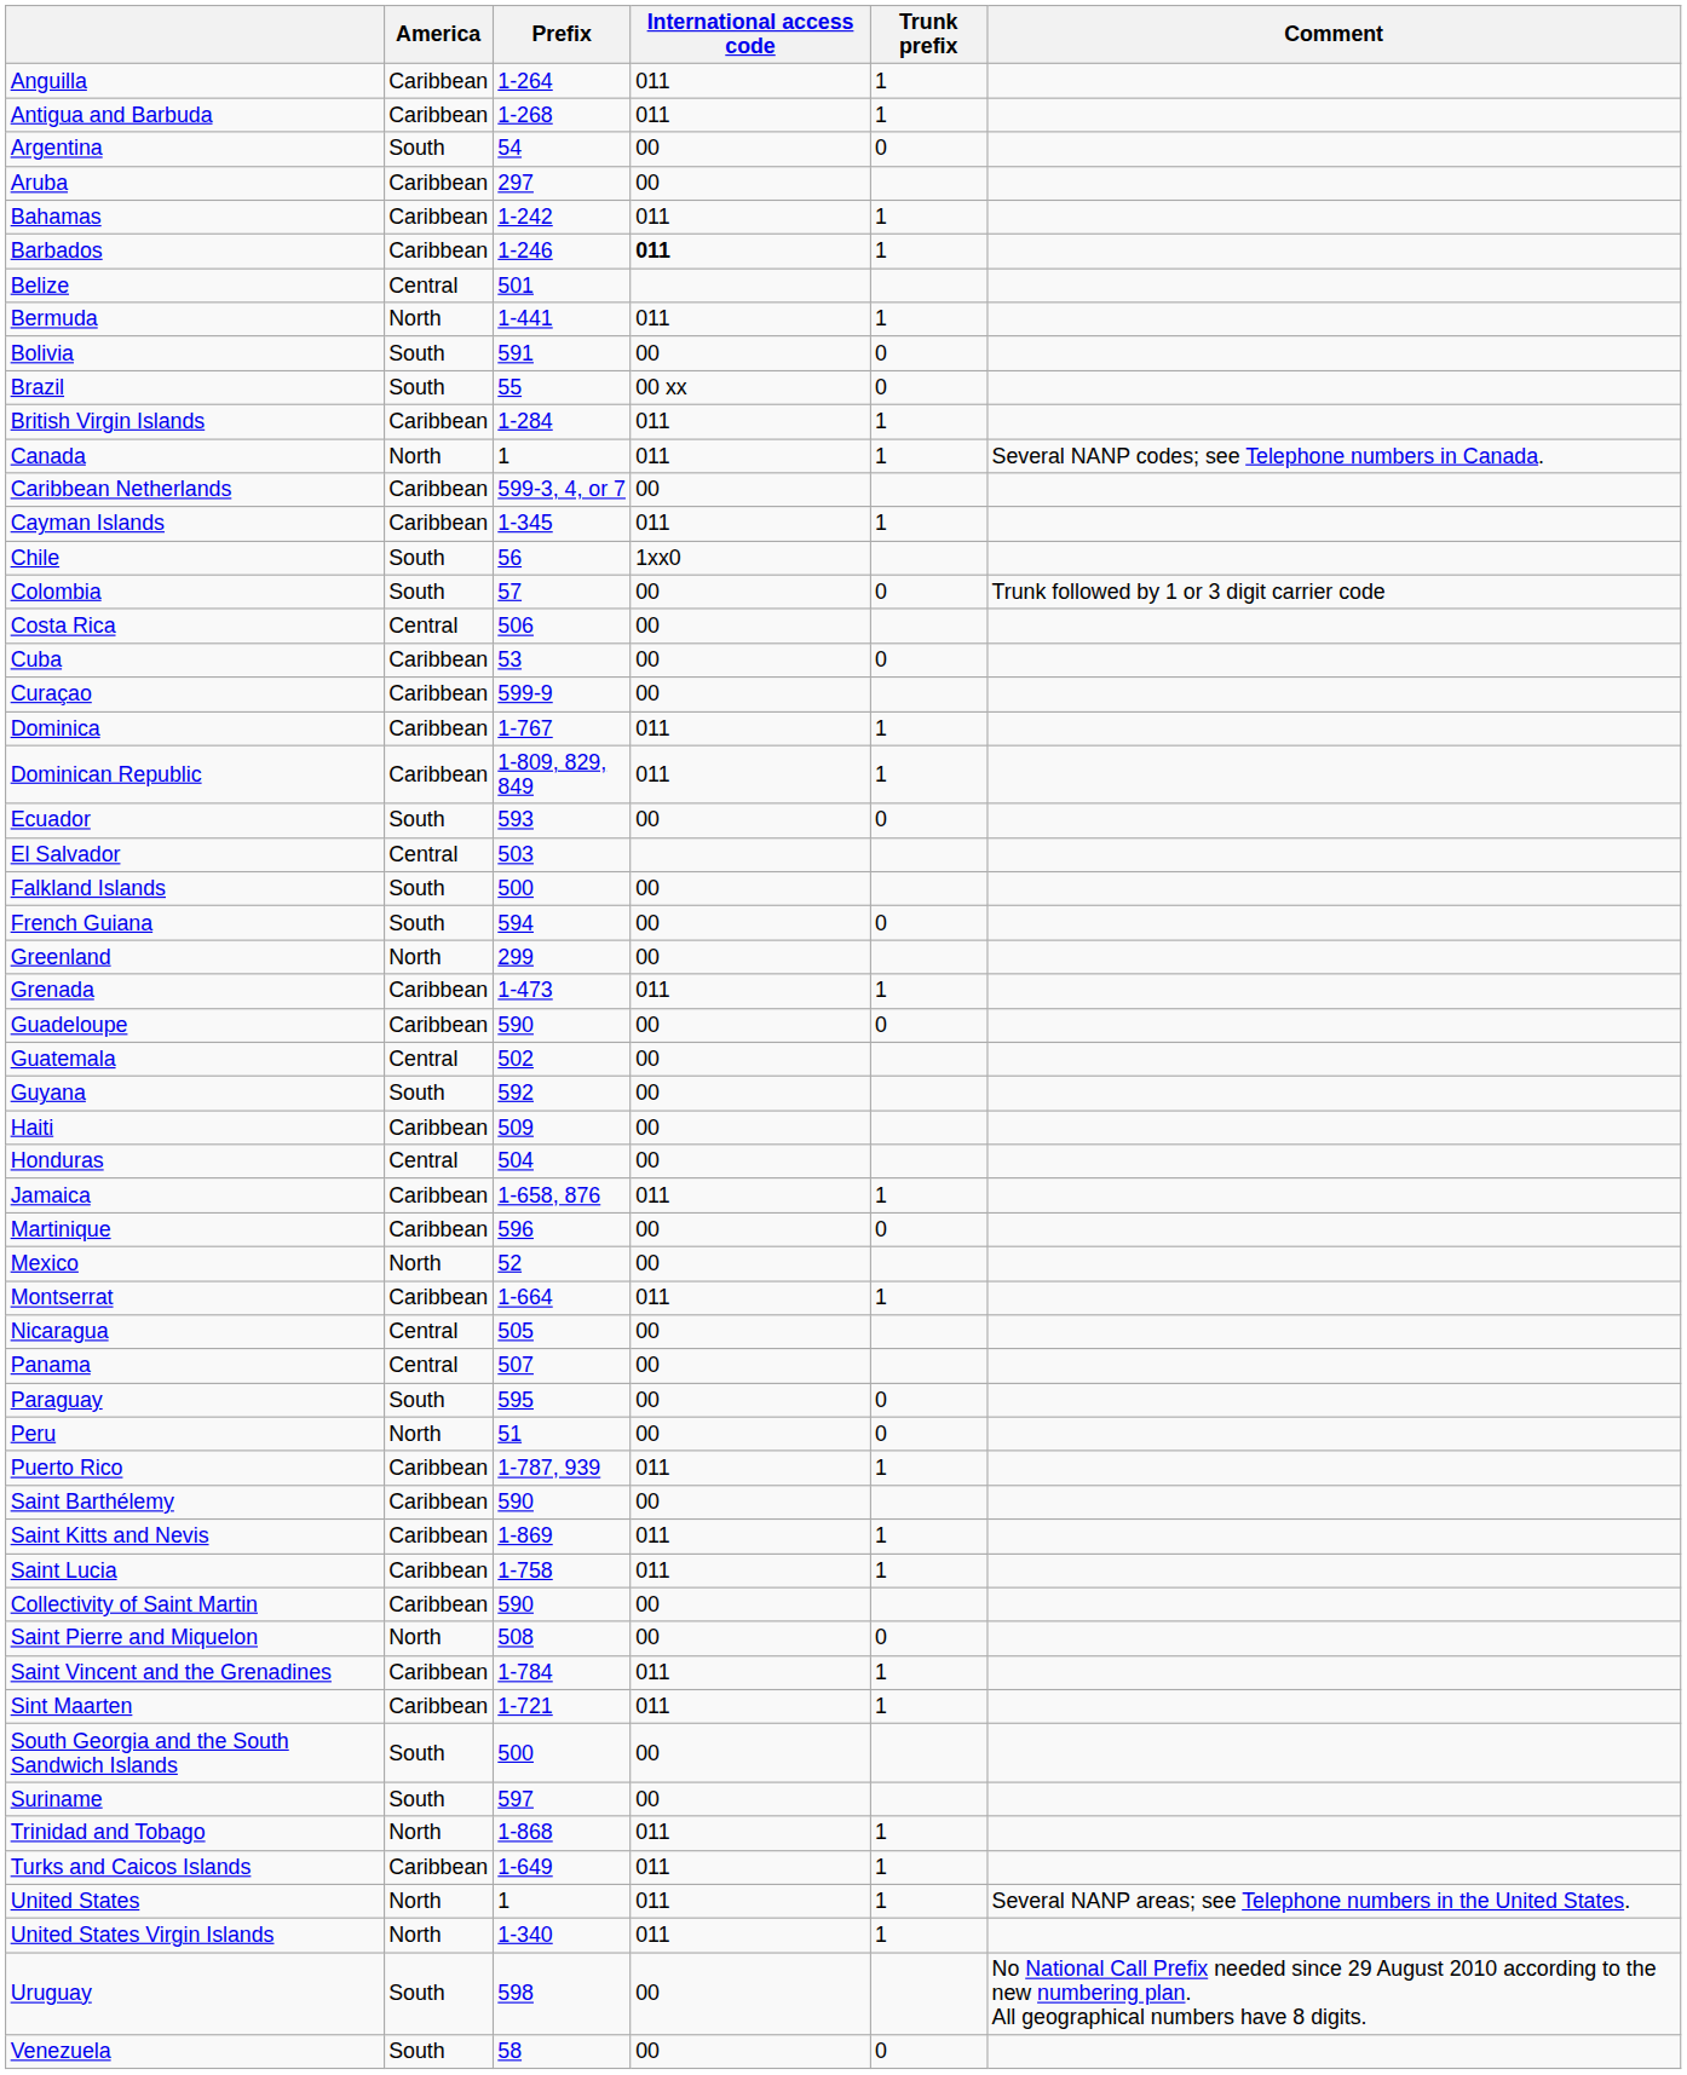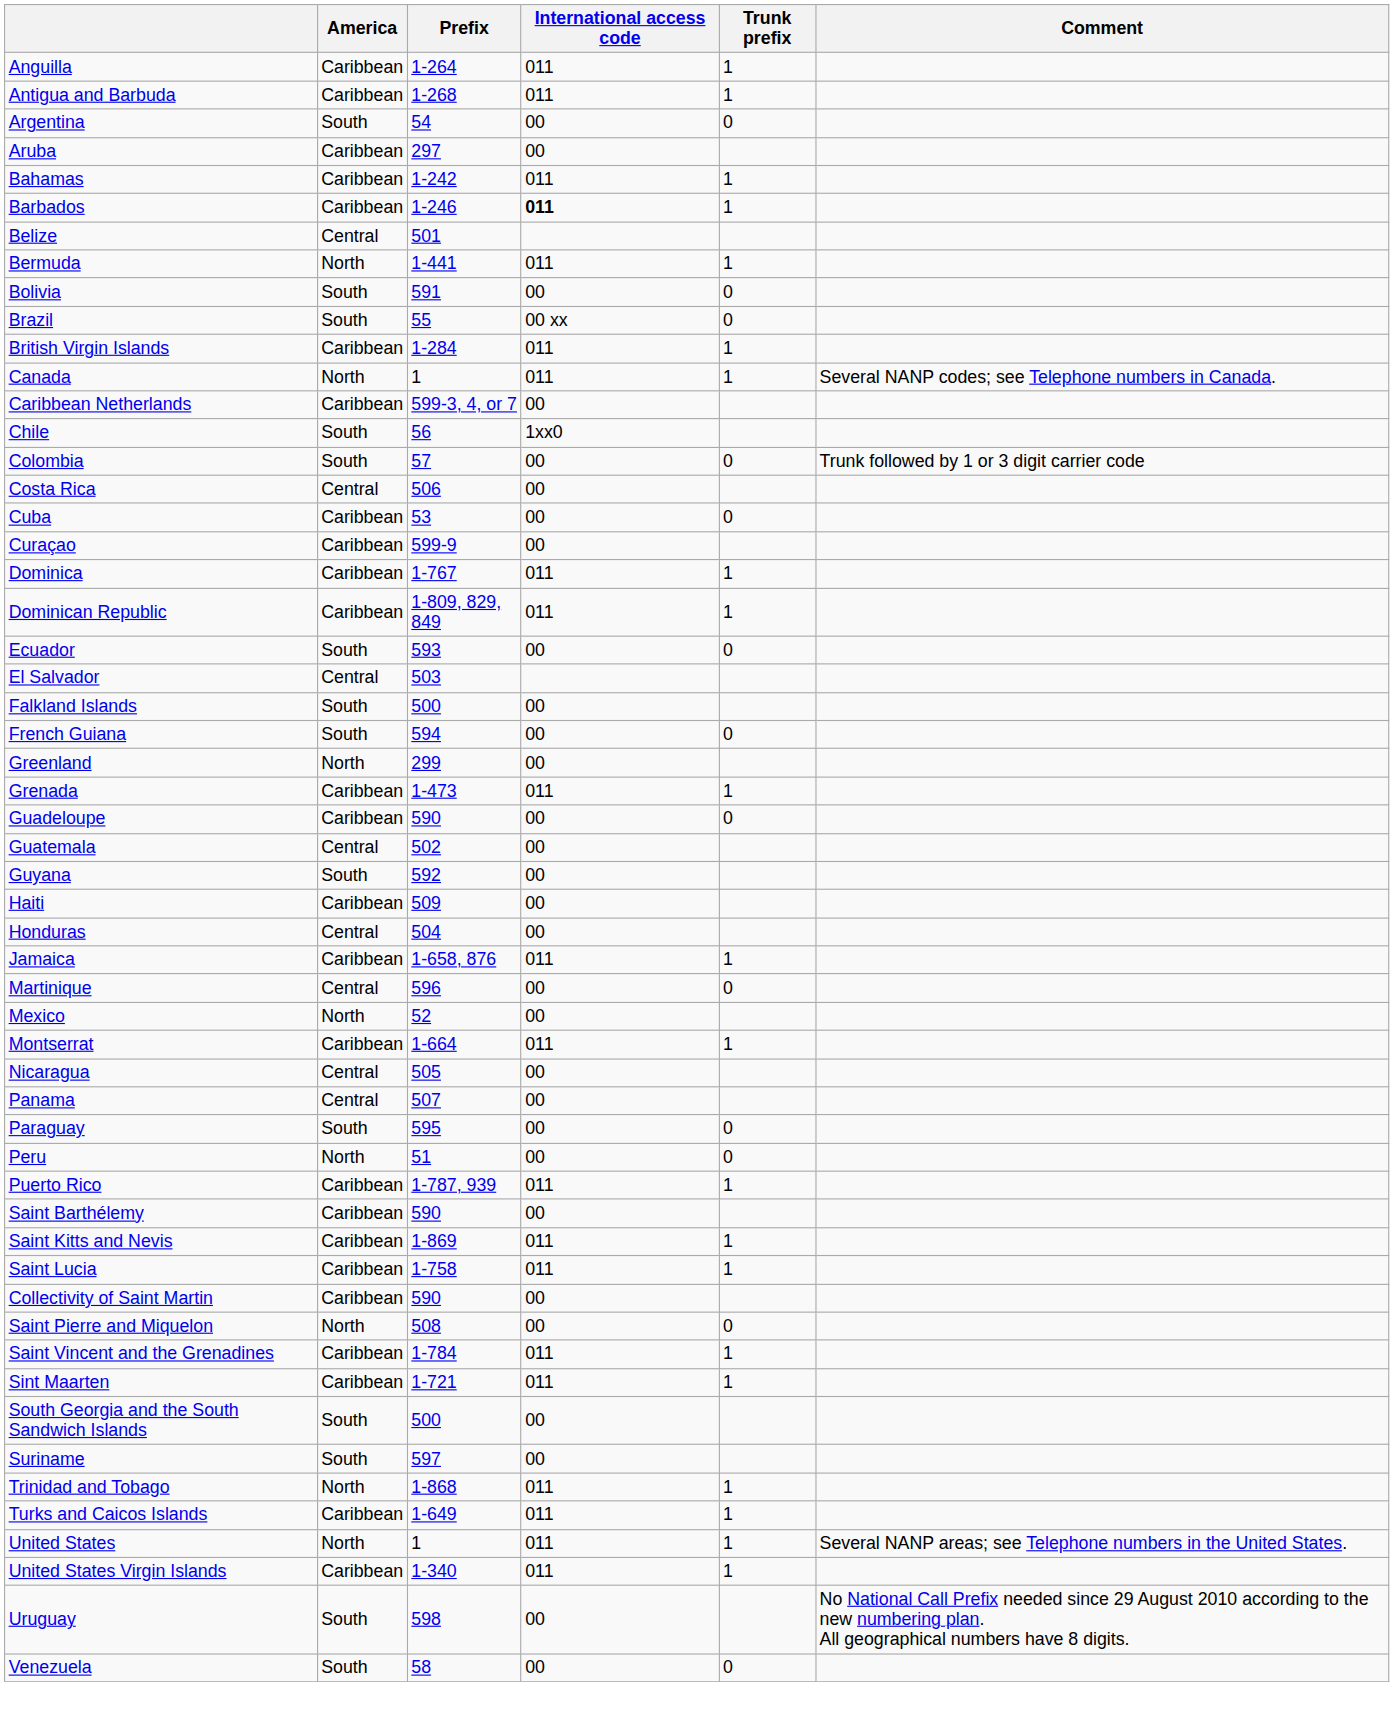 <table class="wikitable sortable">
 <tr>
 <th></th>
 <th>America</th>
 <th>Prefix</th>
 <th><a href='#'>International access code</a></th>
 <th>Trunk prefix</th>
 <th>Comment</th>
 </tr>
 <tr>
 <td><a href='#'>Anguilla</a></td>
 <td>Caribbean</td>
 <td><a href='#'>1-264</a></td>
 <td>011</td>
 <td>1</td>
 <td></td>
 </tr>
 <tr>
 <td><a href='#'>Antigua and Barbuda</a></td>
 <td>Caribbean</td>
 <td><a href='#'>1-268</a></td>
 <td>011</td>
 <td>1</td>
 <td></td>
 </tr>
 <tr>
 <td><a href='#'>Argentina</a></td>
 <td>South</td>
 <td><a href='#'>54</a></td>
 <td>00</td>
 <td>0</td>
 <td></td>
 </tr>
 <tr>
 <td><a href='#'>Aruba</a></td>
 <td>Caribbean</td>
 <td><a href='#'>297</a></td>
 <td>00</td>
 <td></td>
 <td></td>
 </tr>
 <tr>
 <td><a href='#'>Bahamas</a></td>
 <td>Caribbean</td>
 <td><a href='#'>1-242</a></td>
 <td>011</td>
 <td>1</td>
 <td></td>
 </tr>
 <tr>
 <td><a href='#'>Barbados</a></td>
 <td>Caribbean</td>
 <td><a href='#'>1-246</a></td>
 <td><strong>011</strong></td>
 <td>1</td>
 <td></td>
 </tr>
 <tr>
 <td><a href='#'>Belize</a></td>
 <td>Central</td>
 <td><a href='#'>501</a></td>
 <td></td>
 <td></td>
 <td></td>
 </tr>
 <tr>
 <td><a href='#'>Bermuda</a></td>
 <td>North</td>
 <td><a href='#'>1-441</a></td>
 <td>011</td>
 <td>1</td>
 <td></td>
 </tr>
 <tr>
 <td><a href='#'>Bolivia</a></td>
 <td>South</td>
 <td><a href='#'>591</a></td>
 <td>00</td>
 <td>0</td>
 <td></td>
 </tr>
 <tr>
 <td><a href='#'>Brazil</a></td>
 <td>South</td>
 <td><a href='#'>55</a></td>
 <td>00 xx</td>
 <td>0</td>
 <td></td>
 </tr>
 <tr>
 <td><a href='#'>British Virgin Islands</a></td>
 <td>Caribbean</td>
 <td><a href='#'>1-284</a></td>
 <td>011</td>
 <td>1</td>
 <td></td>
 </tr>
 <tr>
 <td><a href='#'>Canada</a></td>
 <td>North</td>
 <td>1</td>
 <td>011</td>
 <td>1</td>
 <td>Several NANP codes; see <a href='#'>Telephone numbers in Canada</a>.</td>
 </tr>
 <tr>
 <td><a href='#'>Caribbean Netherlands</a></td>
 <td>Caribbean</td>
 <td><a href='#'>599-3, 4, or 7</a></td>
 <td>00</td>
 <td></td>
-<td></td>
-</tr>
-<tr>
-<td><a href='#'>Cayman Islands</a></td>
-<td>Caribbean</td>
-<td><a href='#'>1-345</a></td>
-<td>011</td>
-<td>1</td>
 <td></td>
 </tr>
 <tr>
 <td><a href='#'>Chile</a></td>
 <td>South</td>
 <td><a href='#'>56</a></td>
 <td>1xx0</td>
 <td></td>
 <td></td>
 </tr>
 <tr>
 <td><a href='#'>Colombia</a></td>
 <td>South</td>
 <td><a href='#'>57</a></td>
 <td>00</td>
 <td>0</td>
 <td>Trunk followed by 1 or 3 digit carrier code</td>
 </tr>
 <tr>
 <td><a href='#'>Costa Rica</a></td>
 <td>Central</td>
 <td><a href='#'>506</a></td>
 <td>00</td>
 <td></td>
 <td></td>
 </tr>
 <tr>
 <td><a href='#'>Cuba</a></td>
 <td>Caribbean</td>
 <td><a href='#'>53</a></td>
 <td>00</td>
 <td>0</td>
 <td></td>
 </tr>
 <tr>
 <td><a href='#'>Curaçao</a></td>
 <td>Caribbean</td>
 <td><a href='#'>599-9</a></td>
 <td>00</td>
 <td></td>
 <td></td>
 </tr>
 <tr>
 <td><a href='#'>Dominica</a></td>
 <td>Caribbean</td>
 <td><a href='#'>1-767</a></td>
 <td>011</td>
 <td>1</td>
 <td></td>
 </tr>
 <tr>
 <td><a href='#'>Dominican Republic</a></td>
 <td>Caribbean</td>
 <td><a href='#'>1-809, 829, 849</a></td>
 <td>011</td>
 <td>1</td>
 <td></td>
 </tr>
 <tr>
 <td><a href='#'>Ecuador</a></td>
 <td>South</td>
 <td><a href='#'>593</a></td>
 <td>00</td>
 <td>0</td>
 <td></td>
 </tr>
 <tr>
 <td><a href='#'>El Salvador</a></td>
 <td>Central</td>
 <td><a href='#'>503</a></td>
 <td></td>
 <td></td>
 <td></td>
 </tr>
 <tr>
 <td><a href='#'>Falkland Islands</a></td>
 <td>South</td>
 <td><a href='#'>500</a></td>
 <td>00</td>
 <td></td>
 <td></td>
 </tr>
 <tr>
 <td><a href='#'>French Guiana</a></td>
 <td>South</td>
 <td><a href='#'>594</a></td>
 <td>00</td>
 <td>0</td>
 <td></td>
 </tr>
 <tr>
 <td><a href='#'>Greenland</a></td>
 <td>North</td>
 <td><a href='#'>299</a></td>
 <td>00</td>
 <td></td>
 <td></td>
 </tr>
 <tr>
 <td><a href='#'>Grenada</a></td>
 <td>Caribbean</td>
 <td><a href='#'>1-473</a></td>
 <td>011</td>
 <td>1</td>
 <td></td>
 </tr>
 <tr>
 <td><a href='#'>Guadeloupe</a></td>
 <td>Caribbean</td>
 <td><a href='#'>590</a></td>
 <td>00</td>
 <td>0</td>
 <td></td>
 </tr>
 <tr>
 <td><a href='#'>Guatemala</a></td>
 <td>Central</td>
 <td><a href='#'>502</a></td>
 <td>00</td>
 <td></td>
 <td></td>
 </tr>
 <tr>
 <td><a href='#'>Guyana</a></td>
 <td>South</td>
 <td><a href='#'>592</a></td>
 <td>00</td>
 <td></td>
 <td></td>
 </tr>
 <tr>
 <td><a href='#'>Haiti</a></td>
 <td>Caribbean</td>
 <td><a href='#'>509</a></td>
 <td>00</td>
 <td></td>
 <td></td>
 </tr>
 <tr>
 <td><a href='#'>Honduras</a></td>
 <td>Central</td>
 <td><a href='#'>504</a></td>
 <td>00</td>
 <td></td>
 <td></td>
 </tr>
 <tr>
 <td><a href='#'>Jamaica</a></td>
 <td>Caribbean</td>
 <td><a href='#'>1-658, 876</a></td>
 <td>011</td>
 <td>1</td>
 <td></td>
 </tr>
 <tr>
 <td><a href='#'>Martinique</a></td>
-<td>Caribbean</td>
+<td>Central</td>
 <td><a href='#'>596</a></td>
 <td>00</td>
 <td>0</td>
 <td></td>
 </tr>
 <tr>
 <td><a href='#'>Mexico</a></td>
 <td>North</td>
 <td><a href='#'>52</a></td>
 <td>00</td>
 <td></td>
 <td></td>
 </tr>
 <tr>
 <td><a href='#'>Montserrat</a></td>
 <td>Caribbean</td>
 <td><a href='#'>1-664</a></td>
 <td>011</td>
 <td>1</td>
 <td></td>
 </tr>
 <tr>
 <td><a href='#'>Nicaragua</a></td>
 <td>Central</td>
 <td><a href='#'>505</a></td>
 <td>00</td>
 <td></td>
 <td></td>
 </tr>
 <tr>
 <td><a href='#'>Panama</a></td>
 <td>Central</td>
 <td><a href='#'>507</a></td>
 <td>00</td>
 <td></td>
 <td></td>
 </tr>
 <tr>
 <td><a href='#'>Paraguay</a></td>
 <td>South</td>
 <td><a href='#'>595</a></td>
 <td>00</td>
 <td>0</td>
 <td></td>
 </tr>
 <tr>
 <td><a href='#'>Peru</a></td>
 <td>North</td>
 <td><a href='#'>51</a></td>
 <td>00</td>
 <td>0</td>
 <td></td>
 </tr>
 <tr>
 <td><a href='#'>Puerto Rico</a></td>
 <td>Caribbean</td>
 <td><a href='#'>1-787, 939</a></td>
 <td>011</td>
 <td>1</td>
 <td></td>
 </tr>
 <tr>
 <td><a href='#'>Saint Barthélemy</a></td>
 <td>Caribbean</td>
 <td><a href='#'>590</a></td>
 <td>00</td>
 <td></td>
 <td></td>
 </tr>
 <tr>
 <td><a href='#'>Saint Kitts and Nevis</a></td>
 <td>Caribbean</td>
 <td><a href='#'>1-869</a></td>
 <td>011</td>
 <td>1</td>
 <td></td>
 </tr>
 <tr>
 <td><a href='#'>Saint Lucia</a></td>
 <td>Caribbean</td>
 <td><a href='#'>1-758</a></td>
 <td>011</td>
 <td>1</td>
 <td></td>
 </tr>
 <tr>
 <td><a href='#'>Collectivity of Saint Martin</a></td>
 <td>Caribbean</td>
 <td><a href='#'>590</a></td>
 <td>00</td>
 <td></td>
 <td></td>
 </tr>
 <tr>
 <td><a href='#'>Saint Pierre and Miquelon</a></td>
 <td>North</td>
 <td><a href='#'>508</a></td>
 <td>00</td>
 <td>0</td>
 <td></td>
 </tr>
 <tr>
 <td><a href='#'>Saint Vincent and the Grenadines</a></td>
 <td>Caribbean</td>
 <td><a href='#'>1-784</a></td>
 <td>011</td>
 <td>1</td>
 <td></td>
 </tr>
 <tr>
 <td><a href='#'>Sint Maarten</a></td>
 <td>Caribbean</td>
 <td><a href='#'>1-721</a></td>
 <td>011</td>
 <td>1</td>
 <td></td>
 </tr>
 <tr>
 <td><a href='#'>South Georgia and the South Sandwich Islands</a></td>
 <td>South</td>
 <td><a href='#'>500</a></td>
 <td>00</td>
 <td></td>
 <td></td>
 </tr>
 <tr>
 <td><a href='#'>Suriname</a></td>
 <td>South</td>
 <td><a href='#'>597</a></td>
 <td>00</td>
 <td></td>
 <td></td>
 </tr>
 <tr>
 <td><a href='#'>Trinidad and Tobago</a></td>
 <td>North</td>
 <td><a href='#'>1-868</a></td>
 <td>011</td>
 <td>1</td>
 <td></td>
 </tr>
 <tr>
 <td><a href='#'>Turks and Caicos Islands</a></td>
 <td>Caribbean</td>
 <td><a href='#'>1-649</a></td>
 <td>011</td>
 <td>1</td>
 <td></td>
 </tr>
 <tr>
 <td><a href='#'>United States</a></td>
 <td>North</td>
 <td>1</td>
 <td>011</td>
 <td>1</td>
 <td>Several NANP areas; see <a href='#'>Telephone numbers in the United States</a>.</td>
 </tr>
 <tr>
 <td><a href='#'>United States Virgin Islands</a></td>
-<td>North</td>
+<td>Caribbean</td>
 <td><a href='#'>1-340</a></td>
 <td>011</td>
 <td>1</td>
 <td></td>
 </tr>
 <tr>
 <td><a href='#'>Uruguay</a></td>
 <td>South</td>
 <td><a href='#'>598</a></td>
 <td>00</td>
 <td></td>
 <td>No <a href='#'>National Call Prefix</a> needed since 29 August 2010 according to the new <a href='#'>numbering plan</a>.<br>All geographical numbers have 8 digits.</td>
 </tr>
 <tr>
 <td><a href='#'>Venezuela</a></td>
 <td>South</td>
 <td><a href='#'>58</a></td>
 <td>00</td>
 <td>0</td>
 <td></td>
 </tr>
 </table>
